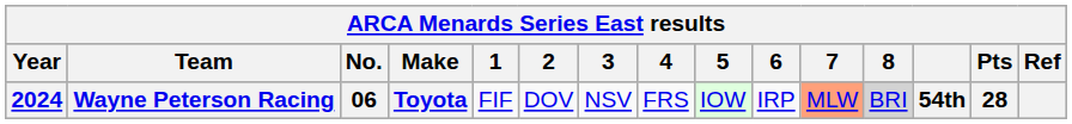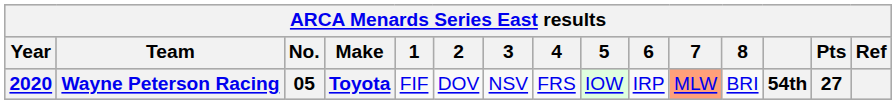 <table class="wikitable" style="text-align:center; font-size:75%">
 <tr>
 <th colspan=15><a href='#'>ARCA Menards Series East</a> results</th>
 </tr>
 <tr>
 <th>Year</th>
 <th>Team</th>
 <th>No.</th>
 <th>Make</th>
 <th>1</th>
 <th>2</th>
 <th>3</th>
 <th>4</th>
 <th>5</th>
 <th>6</th>
 <th>7</th>
 <th>8</th>
 <th></th>
 <th>Pts</th>
 <th>Ref</th>
 </tr>
 <tr>
-<th><a href='#'>2024</a></th>
+<th><a href='#'>2020</a></th>
 <th><a href='#'>Wayne Peterson Racing</a></th>
-<th>06</th>
+<th>05</th>
 <th><a href='#'>Toyota</a></th>
 <td><a href='#'>FIF</a></td>
 <td><a href='#'>DOV</a></td>
 <td><a href='#'>NSV</a></td>
 <td><a href='#'>FRS</a></td>
 <td style="background:#DFFFDF;"><a href='#'>IOW</a><br></td>
 <td><a href='#'>IRP</a></td>
 <td style="background: lightsalmon;"><a href='#'>MLW</a></td>
-<td style="background: lightgrey;"><a href='#'>BRI</a></td>
+<td><a href='#'>BRI</a></td>
 <th>54th</th>
-<th>28</th>
+<th>27</th>
 <th></th>
 </tr>
 </table>
